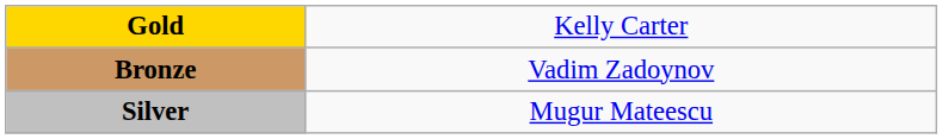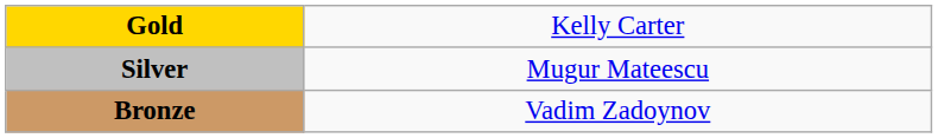 <table class="wikitable" style="text-align:center; " width="35%">
 <tr>
 <td bgcolor="gold"><strong>Gold</strong></td>
 <td><a href='#'>Kelly Carter</a><br>  <small><em></em></small></td>
 </tr>
 <tr>
+<td bgcolor="silver"><strong>Silver</strong></td>
+<td><a href='#'>Mugur Mateescu</a><br>  <small><em></em></small></td>
+</tr>
+<tr>
 <td bgcolor="CC9966"><strong>Bronze</strong></td>
 <td><a href='#'>Vadim Zadoynov</a><br>  <small><em></em></small></td>
 </tr>
-<tr>
-<td bgcolor="silver"><strong>Silver</strong></td>
-<td><a href='#'>Mugur Mateescu</a><br>  <small><em></em></small></td>
-</tr>
 </table>
